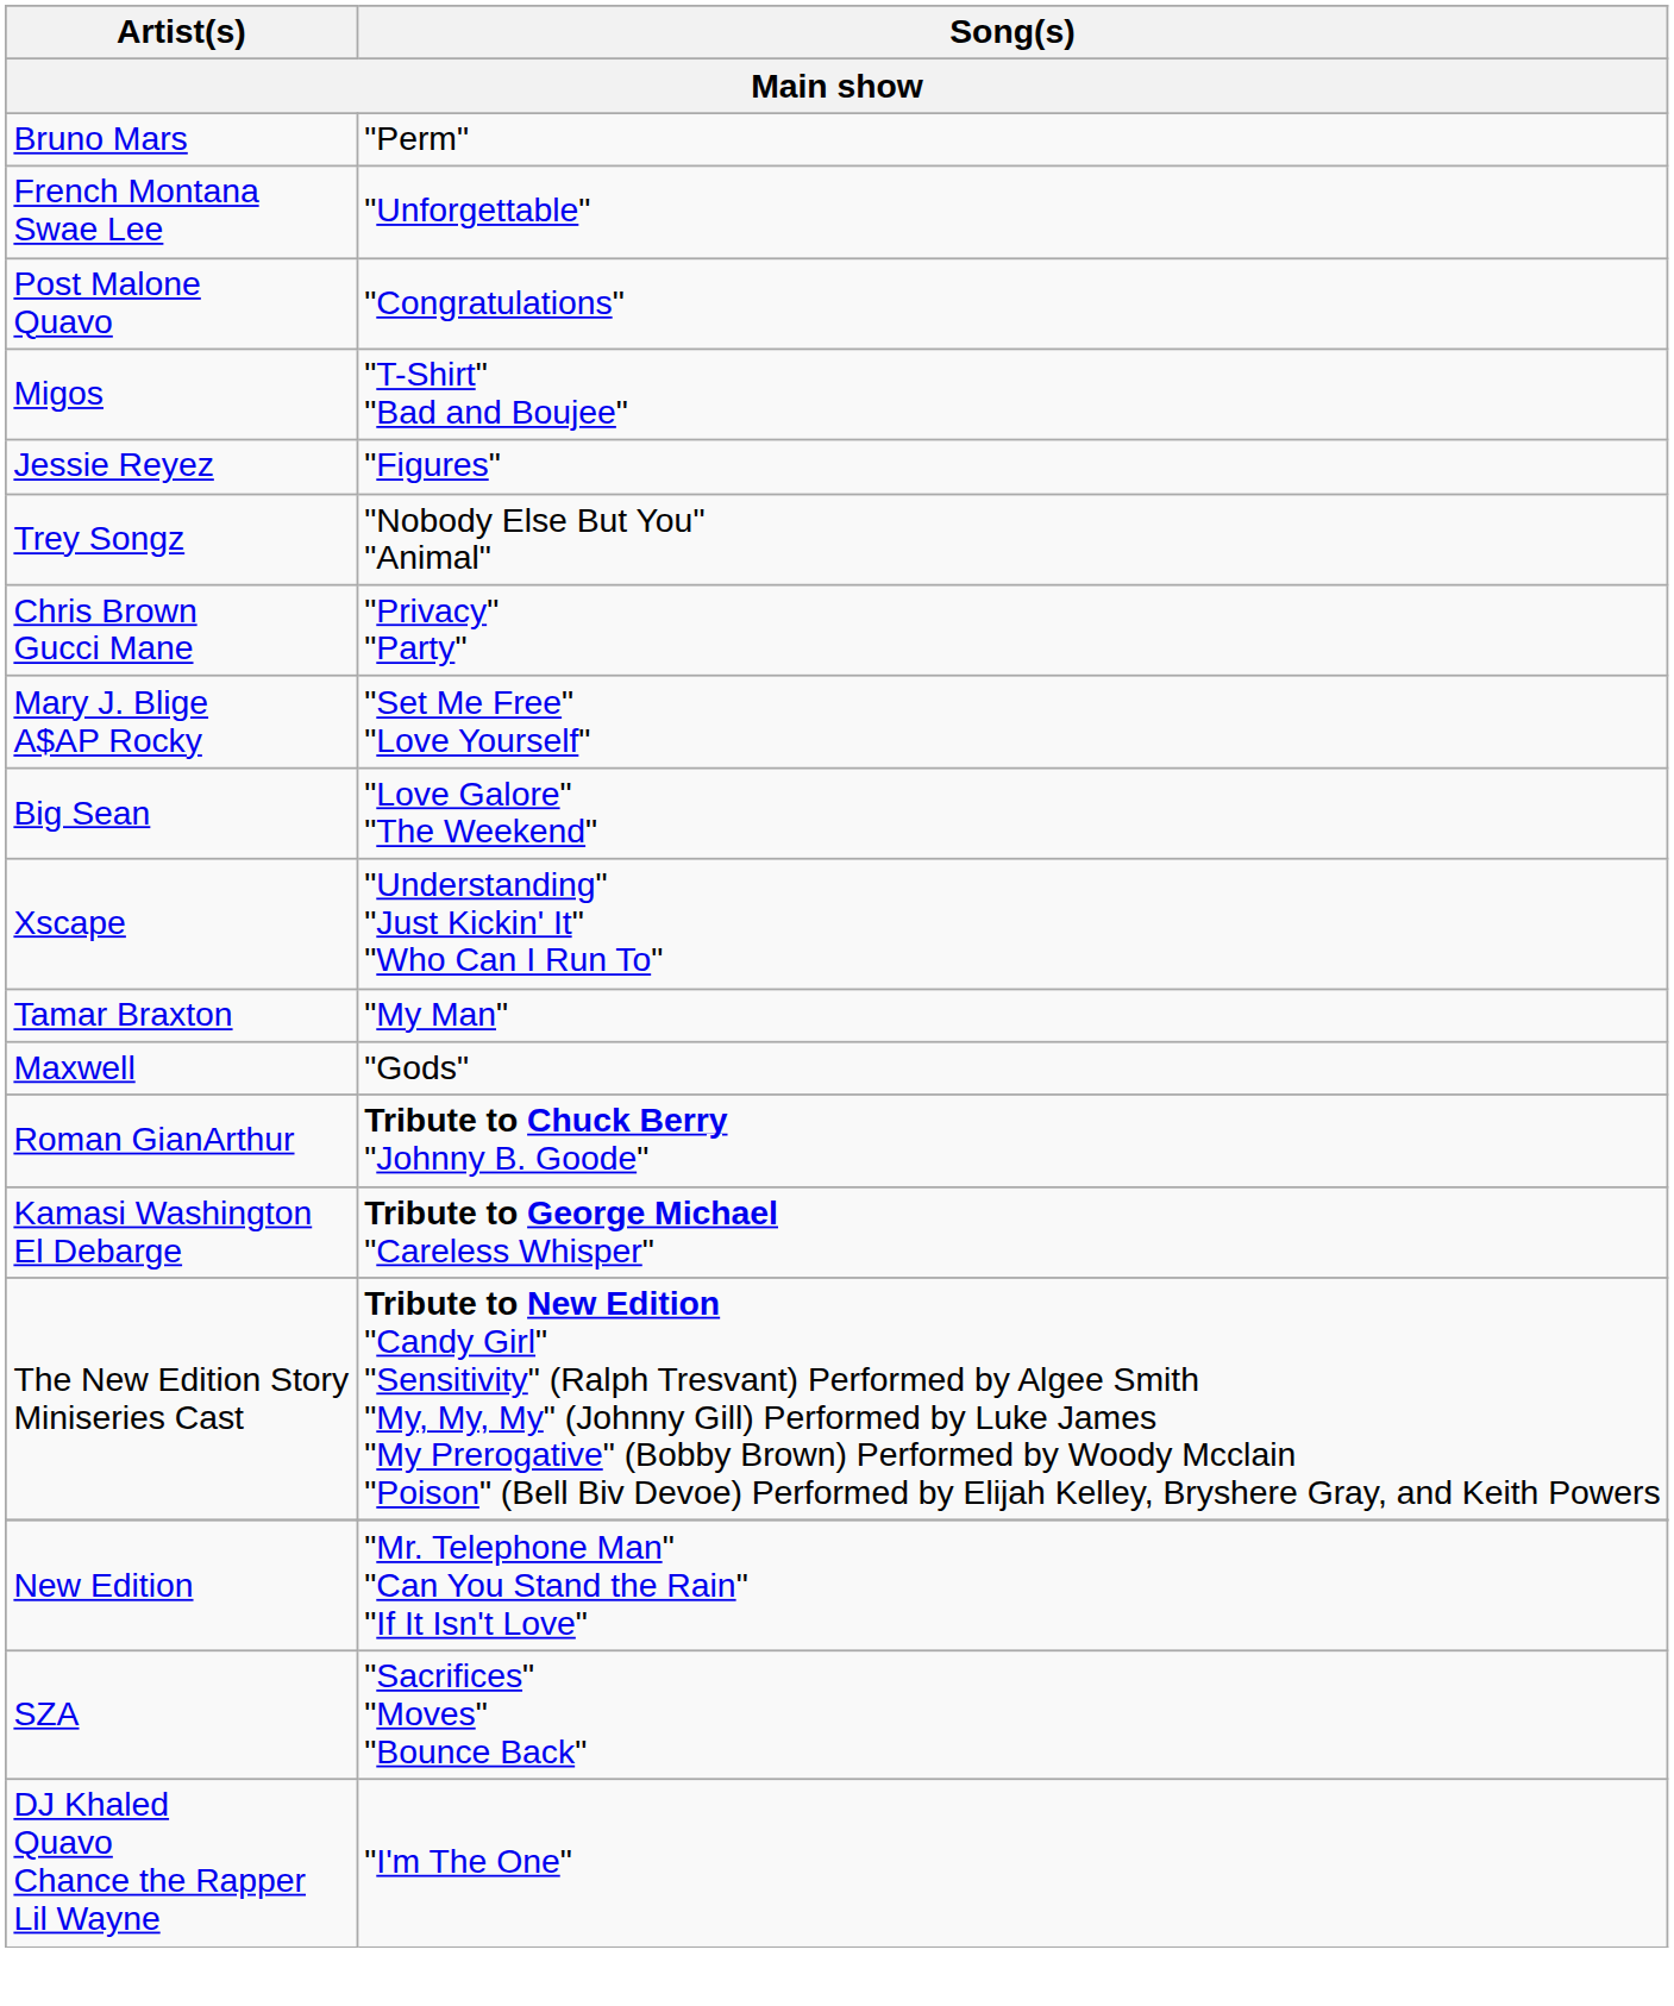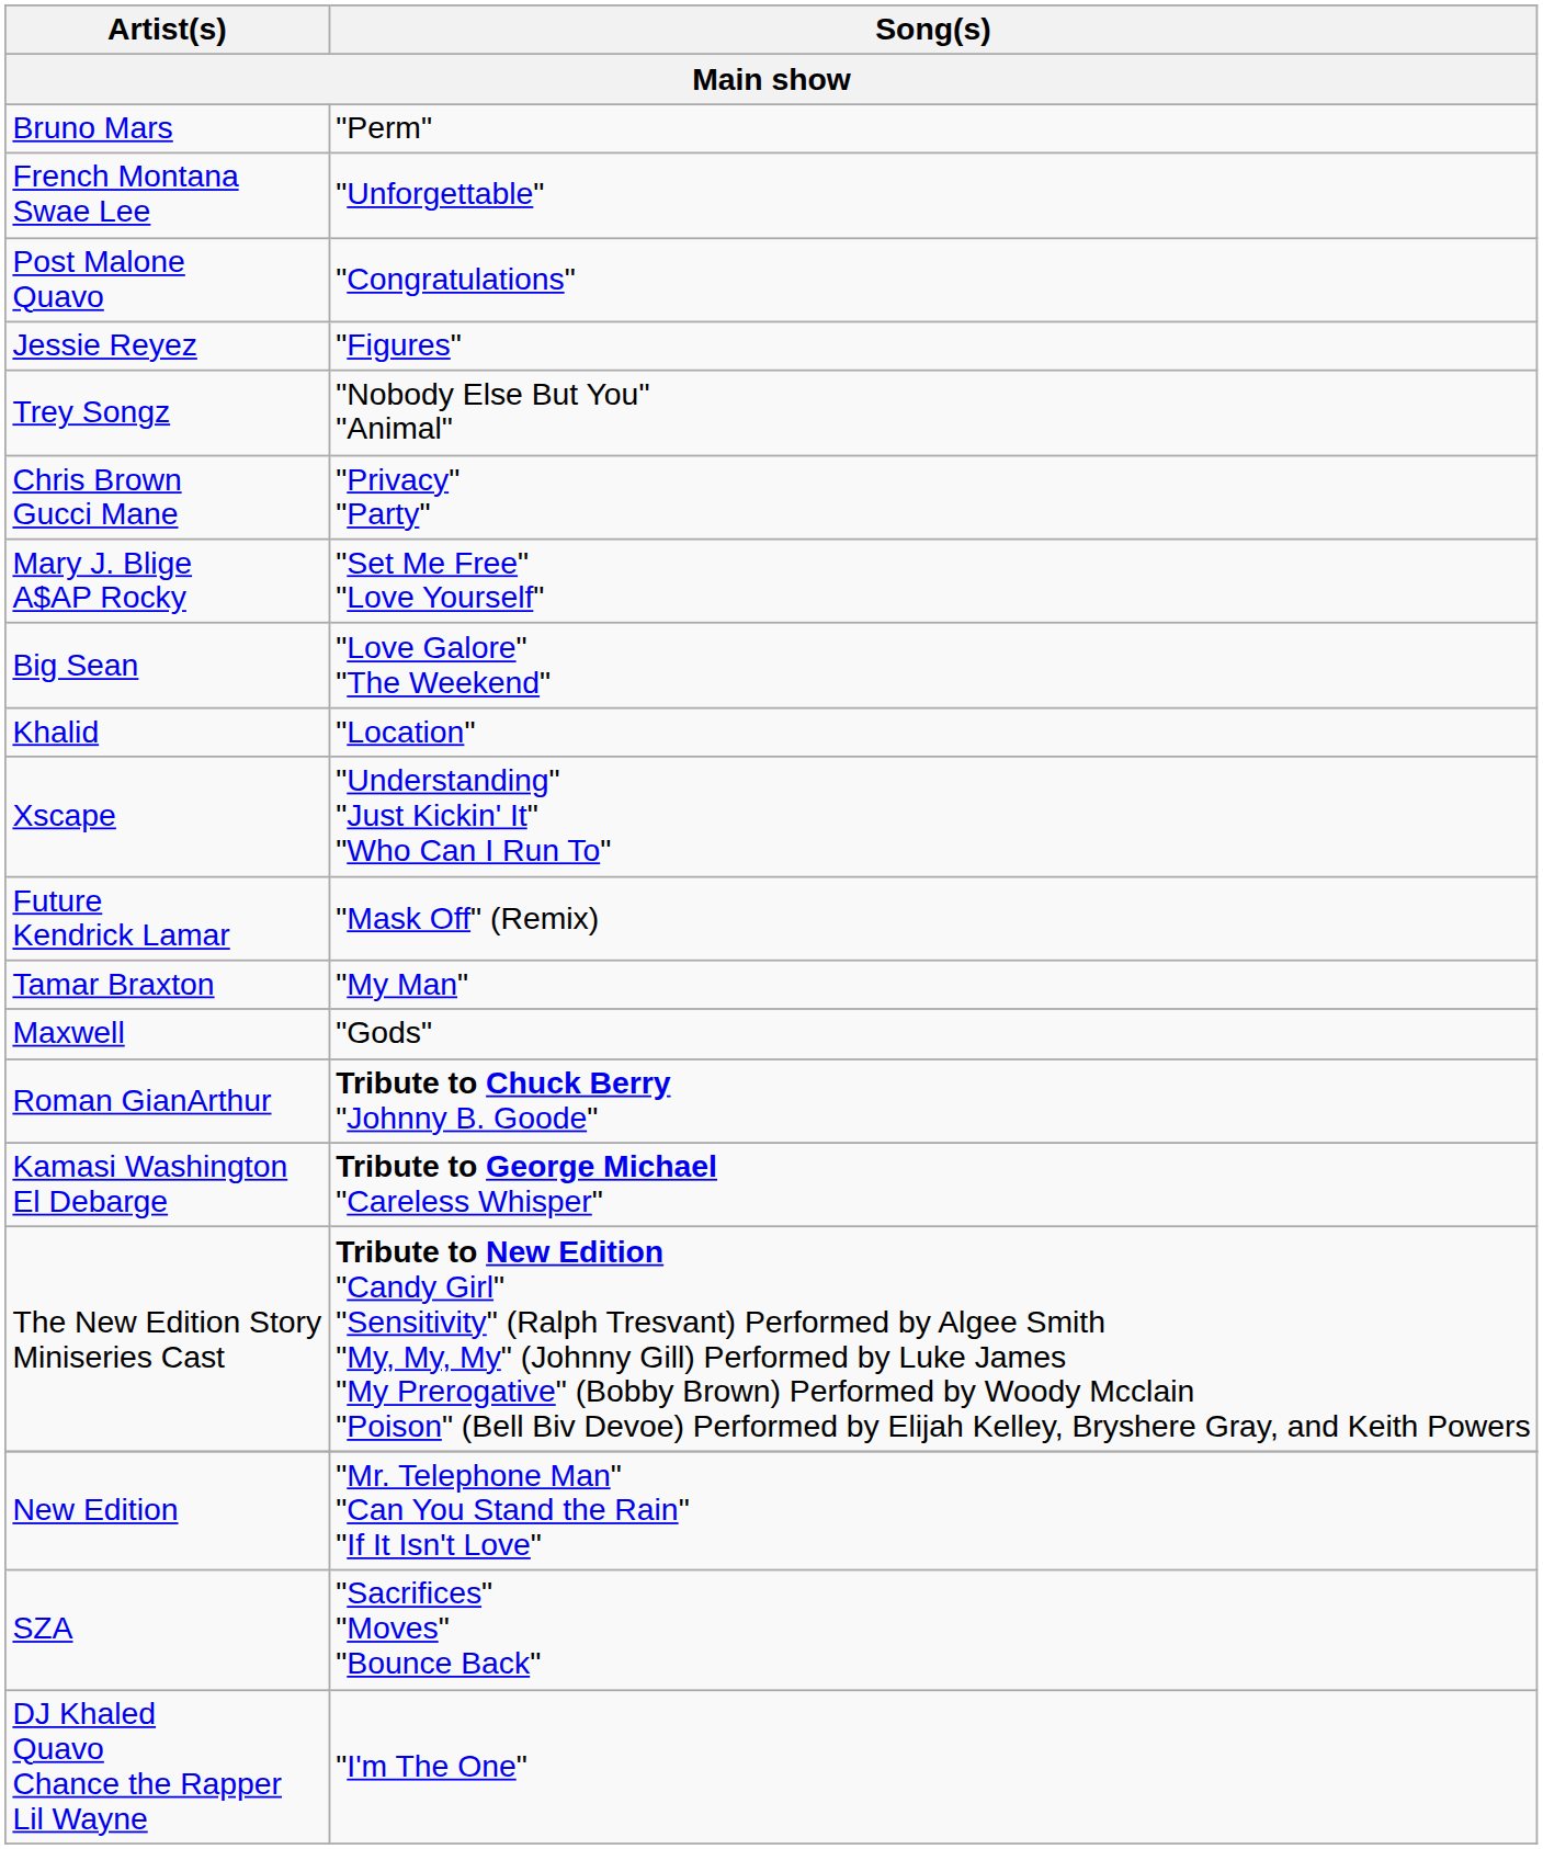 <table class="wikitable">
 <tr>
 <th>Artist(s)</th>
 <th>Song(s)</th>
 </tr>
 <tr>
 <th colspan=2>Main show</th>
 </tr>
 <tr>
 <td><a href='#'>Bruno Mars</a></td>
 <td>"Perm"</td>
 </tr>
 <tr>
 <td><a href='#'>French Montana</a> <br> <a href='#'>Swae Lee</a></td>
 <td>"<a href='#'>Unforgettable</a>"</td>
 </tr>
 <tr>
 <td><a href='#'>Post Malone</a> <br> <a href='#'>Quavo</a></td>
 <td>"<a href='#'>Congratulations</a>"</td>
-</tr>
-<tr>
-<td><a href='#'>Migos</a></td>
-<td>"<a href='#'>T-Shirt</a>" <br> "<a href='#'>Bad and Boujee</a>"</td>
 </tr>
 <tr>
 <td><a href='#'>Jessie Reyez</a></td>
 <td>"<a href='#'>Figures</a>"</td>
 </tr>
 <tr>
 <td><a href='#'>Trey Songz</a></td>
 <td>"Nobody Else But You" <br> "Animal"</td>
 </tr>
 <tr>
 <td><a href='#'>Chris Brown</a> <br> <a href='#'>Gucci Mane</a></td>
 <td>"<a href='#'>Privacy</a>" <br> "<a href='#'>Party</a>"</td>
 </tr>
 <tr>
 <td><a href='#'>Mary J. Blige</a><br><a href='#'>A$AP Rocky</a></td>
 <td>"<a href='#'>Set Me Free</a>" <br> "<a href='#'>Love Yourself</a>"</td>
 </tr>
 <tr>
 <td><a href='#'>Big Sean</a></td>
 <td>"<a href='#'>Love Galore</a>" <br> "<a href='#'>The Weekend</a>"</td>
 </tr>
 <tr>
+<td><a href='#'>Khalid</a></td>
+<td>"<a href='#'>Location</a>"</td>
+</tr>
+<tr>
 <td><a href='#'>Xscape</a></td>
 <td>"<a href='#'>Understanding</a>" <br> "<a href='#'>Just Kickin' It</a>" <br> "<a href='#'>Who Can I Run To</a>"</td>
+</tr>
+<tr>
+<td><a href='#'>Future</a> <br><a href='#'>Kendrick Lamar</a></td>
+<td>"<a href='#'>Mask Off</a>" (Remix)</td>
 </tr>
 <tr>
 <td><a href='#'>Tamar Braxton</a></td>
 <td>"<a href='#'>My Man</a>"</td>
 </tr>
 <tr>
 <td><a href='#'>Maxwell</a></td>
 <td>"Gods"</td>
 </tr>
 <tr>
 <td><a href='#'>Roman GianArthur</a></td>
 <td><strong>Tribute to <a href='#'>Chuck Berry</a></strong><br> "<a href='#'>Johnny B. Goode</a>"</td>
 </tr>
 <tr>
 <td><a href='#'>Kamasi Washington</a><br><a href='#'>El Debarge</a></td>
 <td><strong>Tribute to <a href='#'>George Michael</a></strong><br> "<a href='#'>Careless Whisper</a>"</td>
 </tr>
 <tr>
 <td>The New Edition Story <br> Miniseries Cast<br></td>
 <td><strong>Tribute to <a href='#'>New Edition</a></strong><br> "<a href='#'>Candy Girl</a>" <br> "<a href='#'>Sensitivity</a>" (Ralph Tresvant) Performed by Algee Smith <br> "<a href='#'>My, My, My</a>" (Johnny Gill) Performed by Luke James <br> "<a href='#'>My Prerogative</a>" (Bobby Brown) Performed by Woody Mcclain <br> "<a href='#'>Poison</a>" (Bell Biv Devoe) Performed by Elijah Kelley, Bryshere Gray, and Keith Powers</td>
 </tr>
 <tr>
 </tr>
 <tr>
 <td><a href='#'>New Edition</a></td>
 <td>"<a href='#'>Mr. Telephone Man</a>" <br> "<a href='#'>Can You Stand the Rain</a>" <br> "<a href='#'>If It Isn't Love</a>"</td>
 </tr>
 <tr>
 <td><a href='#'>SZA</a></td>
 <td>"<a href='#'>Sacrifices</a>" <br> "<a href='#'>Moves</a>" <br> "<a href='#'>Bounce Back</a>"</td>
 </tr>
 <tr>
 <td><a href='#'>DJ Khaled</a> <br> <a href='#'>Quavo</a> <br> <a href='#'>Chance the Rapper</a> <br> <a href='#'>Lil Wayne</a></td>
 <td>"<a href='#'>I'm The One</a>"</td>
 </tr>
 </table>
